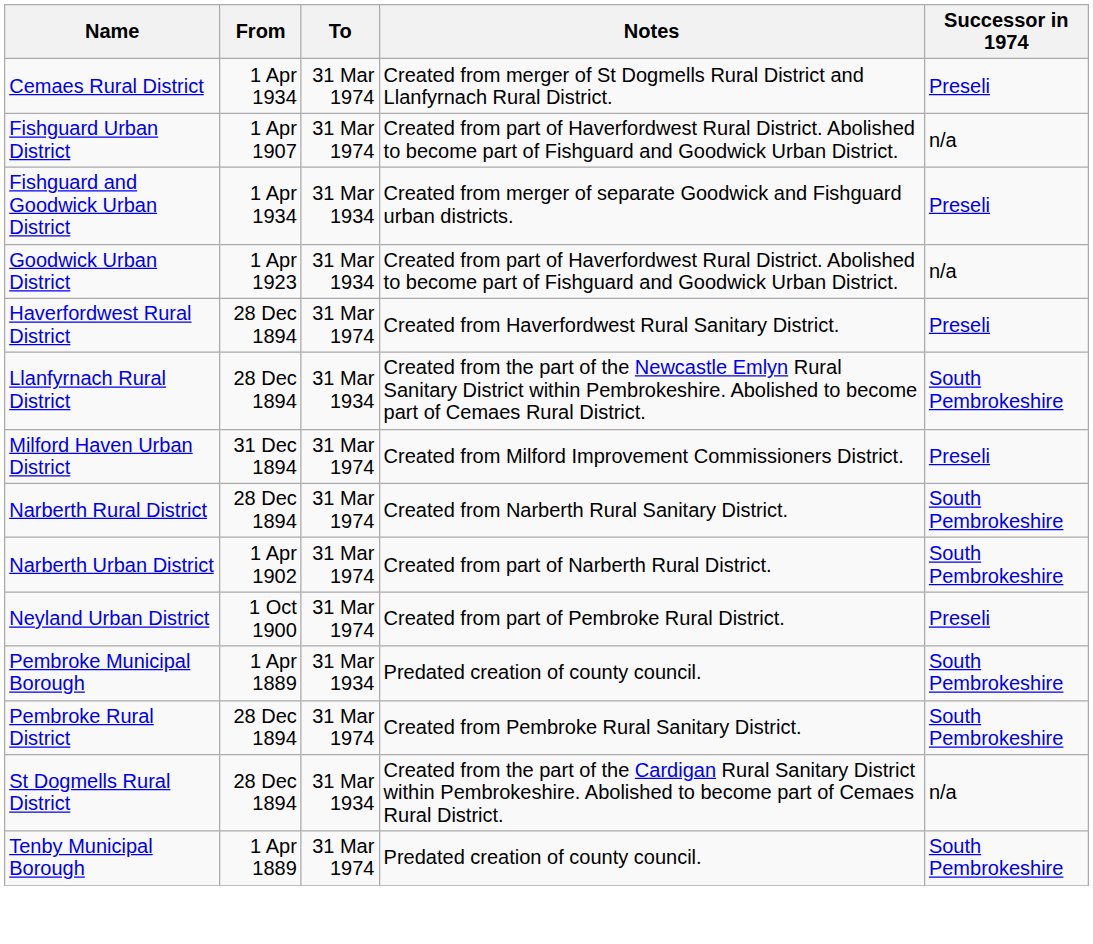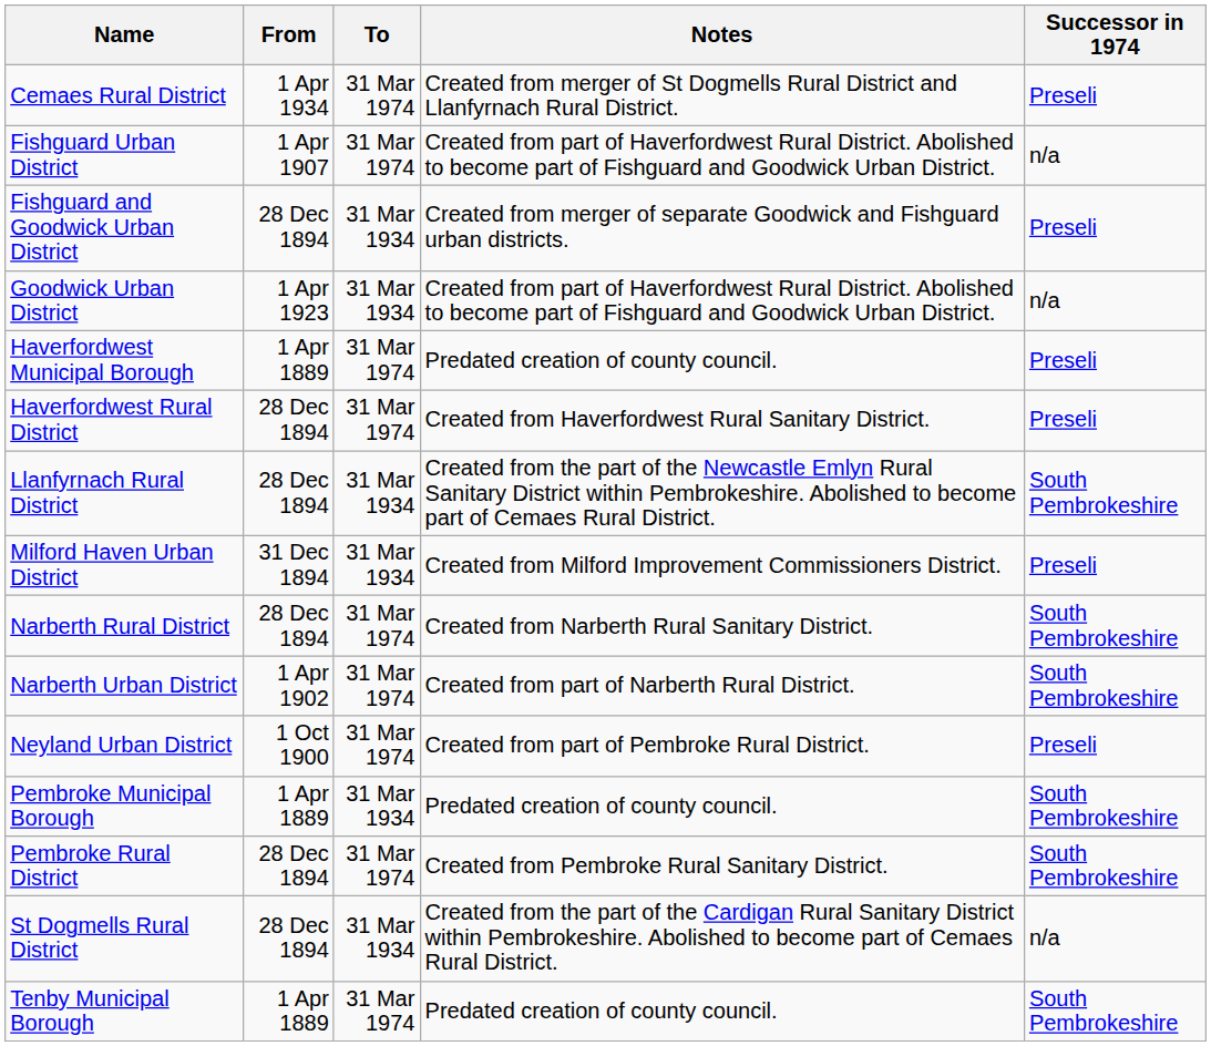 <table class="wikitable">
 <tr>
 <th>Name</th>
 <th>From</th>
 <th>To</th>
 <th>Notes</th>
 <th>Successor in 1974</th>
 </tr>
 <tr>
 <td><a href='#'>Cemaes Rural District</a></td>
 <td align=right>1 Apr 1934</td>
 <td align=right>31 Mar 1974</td>
 <td>Created from merger of St Dogmells Rural District and Llanfyrnach Rural District.</td>
 <td><a href='#'>Preseli</a></td>
 </tr>
 <tr>
 <td><a href='#'>Fishguard Urban District</a></td>
 <td align=right>1 Apr 1907</td>
 <td align=right>31 Mar 1974</td>
 <td>Created from part of Haverfordwest Rural District. Abolished to become part of Fishguard and Goodwick Urban District.</td>
 <td>n/a</td>
 </tr>
 <tr>
 <td><a href='#'>Fishguard and Goodwick Urban District</a></td>
-<td align=right>1 Apr 1934</td>
+<td align=right>28 Dec 1894</td>
 <td align=right>31 Mar 1934</td>
 <td>Created from merger of separate Goodwick and Fishguard urban districts.</td>
 <td><a href='#'>Preseli</a></td>
 </tr>
 <tr>
 <td><a href='#'>Goodwick Urban District</a></td>
 <td align=right>1 Apr 1923</td>
 <td align=right>31 Mar 1934</td>
 <td>Created from part of Haverfordwest Rural District. Abolished to become part of Fishguard and Goodwick Urban District.</td>
 <td>n/a</td>
+</tr>
+<tr>
+<td><a href='#'>Haverfordwest Municipal Borough</a></td>
+<td align=right>1 Apr 1889</td>
+<td align=right>31 Mar 1974</td>
+<td>Predated creation of county council.</td>
+<td><a href='#'>Preseli</a></td>
 </tr>
 <tr>
 <td><a href='#'>Haverfordwest Rural District</a></td>
 <td align=right>28 Dec 1894</td>
 <td align=right>31 Mar 1974</td>
 <td>Created from Haverfordwest Rural Sanitary District.</td>
 <td><a href='#'>Preseli</a></td>
 </tr>
 <tr>
 <td><a href='#'>Llanfyrnach Rural District</a></td>
 <td align=right>28 Dec 1894</td>
 <td align=right>31 Mar 1934</td>
 <td>Created from the part of the <a href='#'>Newcastle Emlyn</a> Rural Sanitary District within Pembrokeshire. Abolished to become part of Cemaes Rural District.</td>
 <td><a href='#'>South Pembrokeshire</a></td>
 </tr>
 <tr>
 <td><a href='#'>Milford Haven Urban District</a></td>
 <td align=right>31 Dec 1894</td>
-<td align=right>31 Mar 1974</td>
+<td align=right>31 Mar 1934</td>
 <td>Created from Milford Improvement Commissioners District.</td>
 <td><a href='#'>Preseli</a></td>
 </tr>
 <tr>
 <td><a href='#'>Narberth Rural District</a></td>
 <td align=right>28 Dec 1894</td>
 <td align=right>31 Mar 1974</td>
 <td>Created from Narberth Rural Sanitary District.</td>
 <td><a href='#'>South Pembrokeshire</a></td>
 </tr>
 <tr>
 <td><a href='#'>Narberth Urban District</a></td>
 <td align=right>1 Apr 1902</td>
 <td align=right>31 Mar 1974</td>
 <td>Created from part of Narberth Rural District.</td>
 <td><a href='#'>South Pembrokeshire</a></td>
 </tr>
 <tr>
 <td><a href='#'>Neyland Urban District</a></td>
 <td align=right>1 Oct 1900</td>
 <td align=right>31 Mar 1974</td>
 <td>Created from part of Pembroke Rural District.</td>
 <td><a href='#'>Preseli</a></td>
 </tr>
 <tr>
 <td><a href='#'>Pembroke Municipal Borough</a></td>
 <td align=right>1 Apr 1889</td>
 <td align=right>31 Mar 1934</td>
 <td>Predated creation of county council.</td>
 <td><a href='#'>South Pembrokeshire</a></td>
 </tr>
 <tr>
 <td><a href='#'>Pembroke Rural District</a></td>
 <td align=right>28 Dec 1894</td>
 <td align=right>31 Mar 1974</td>
 <td>Created from Pembroke Rural Sanitary District.</td>
 <td><a href='#'>South Pembrokeshire</a></td>
 </tr>
 <tr>
 <td><a href='#'>St Dogmells Rural District</a></td>
 <td align=right>28 Dec 1894</td>
 <td align=right>31 Mar 1934</td>
 <td>Created from the part of the <a href='#'>Cardigan</a> Rural Sanitary District within Pembrokeshire. Abolished to become part of Cemaes Rural District.</td>
 <td>n/a</td>
 </tr>
 <tr>
 <td><a href='#'>Tenby Municipal Borough</a></td>
 <td align=right>1 Apr 1889</td>
 <td align=right>31 Mar 1974</td>
 <td>Predated creation of county council.</td>
 <td><a href='#'>South Pembrokeshire</a></td>
 </tr>
 </table>
